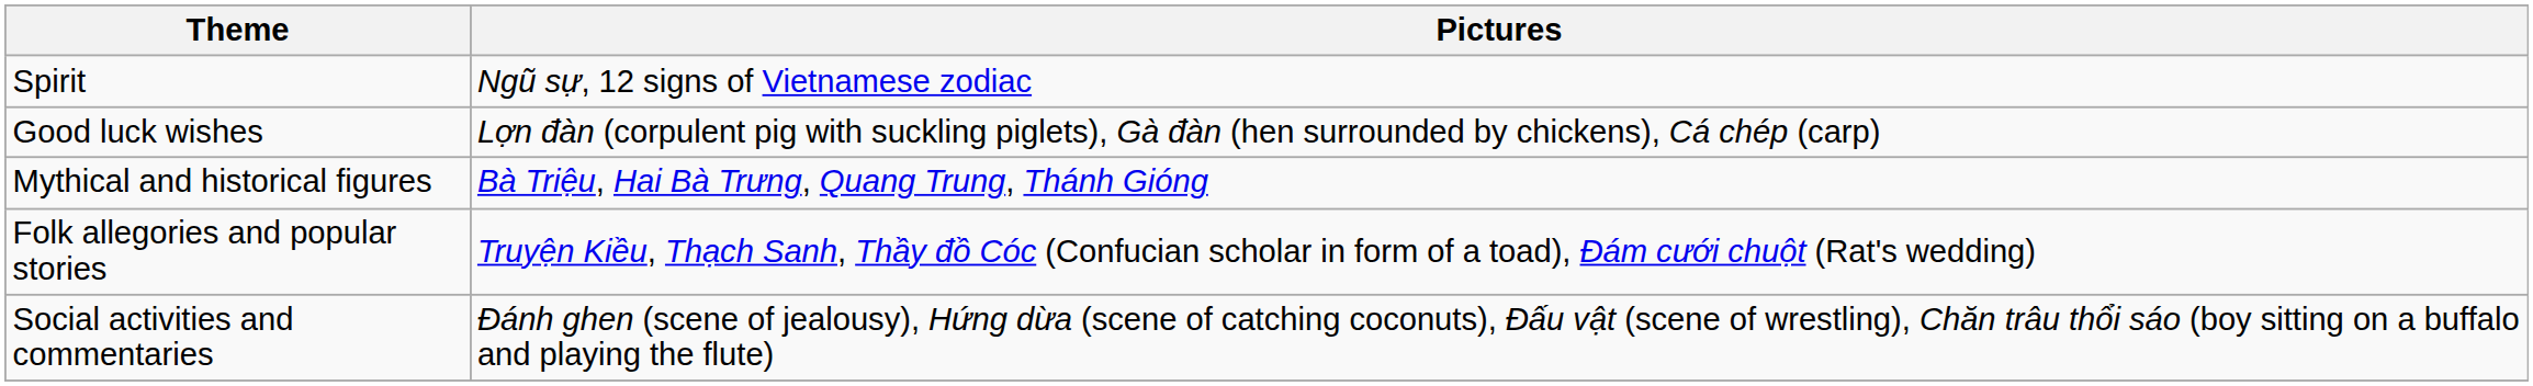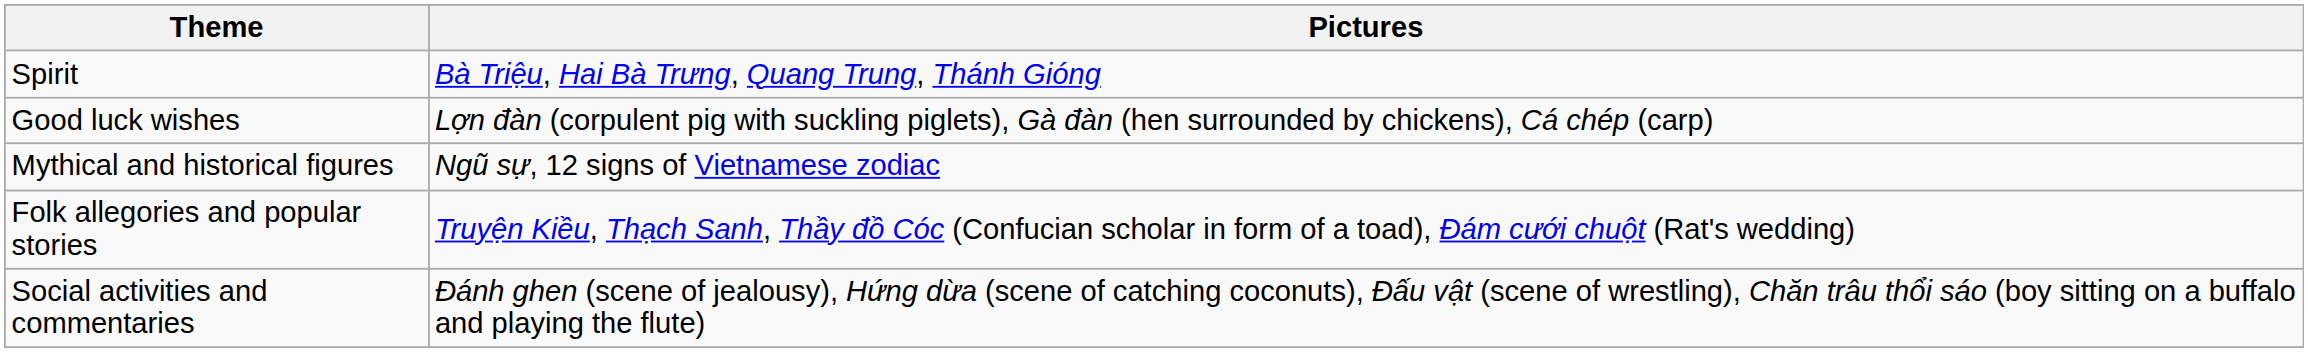 <table class="wikitable floatleft" style="clear:both; width:100%">
 <tr>
 <th>Theme</th>
 <th>Pictures</th>
 </tr>
 <tr>
 <td>Spirit</td>
-<td><em>Ngũ sự</em>, 12 signs of <a href='#'>Vietnamese zodiac</a></td>
+<td><em><a href='#'>Bà Triệu</a></em>, <em><a href='#'>Hai Bà Trưng</a></em>, <em><a href='#'>Quang Trung</a></em>, <em><a href='#'>Thánh Gióng</a></em></td>
 </tr>
 <tr>
 <td>Good luck wishes</td>
 <td><em>Lợn đàn</em> (corpulent pig with suckling piglets), <em>Gà đàn</em> (hen surrounded by chickens), <em>Cá chép</em> (carp)</td>
 </tr>
 <tr>
 <td>Mythical and historical figures</td>
-<td><em><a href='#'>Bà Triệu</a></em>, <em><a href='#'>Hai Bà Trưng</a></em>, <em><a href='#'>Quang Trung</a></em>, <em><a href='#'>Thánh Gióng</a></em></td>
+<td><em>Ngũ sự</em>, 12 signs of <a href='#'>Vietnamese zodiac</a></td>
 </tr>
 <tr>
 <td>Folk allegories and popular stories</td>
 <td><em><a href='#'>Truyện Kiều</a></em>, <em><a href='#'>Thạch Sanh</a></em>, <em><a href='#'>Thầy đồ Cóc</a></em> (Confucian scholar in form of a toad), <em><a href='#'>Đám cưới chuột</a></em> (Rat's wedding)</td>
 </tr>
 <tr>
 <td>Social activities and commentaries</td>
 <td><em>Đánh ghen</em> (scene of jealousy), <em>Hứng dừa</em> (scene of catching coconuts), <em>Đấu vật</em> (scene of wrestling), <em>Chăn trâu thổi sáo</em> (boy sitting on a buffalo and playing the flute)</td>
 </tr>
 </table>
